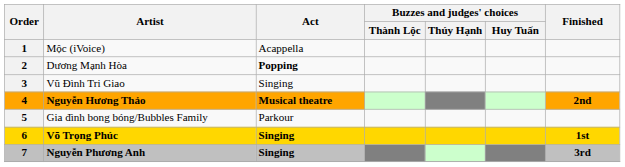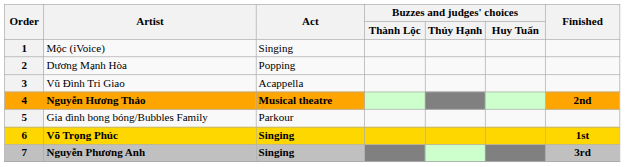 <table class="wikitable sortable">
 <tr>
 <th rowspan=2 width="50">Order</th>
 <th rowspan=2 width="300">Artist</th>
 <th rowspan=2 width="150">Act</th>
 <th colspan=3 width="240">Buzzes and judges' choices</th>
 <th rowspan=2 width="100">Finished</th>
 </tr>
 <tr>
 <th width=80>Thành Lộc</th>
 <th width=80>Thúy Hạnh</th>
 <th width=80>Huy Tuấn</th>
 </tr>
 <tr>
 <th>1</th>
 <td>Mộc (iVoice)</td>
-<td>Acappella</td>
+<td>Singing</td>
 <td></td>
 <td></td>
 <td></td>
 <td></td>
 </tr>
 <tr>
 <th>2</th>
 <td>Dương Mạnh Hòa</td>
-<td><strong>Popping</strong></td>
+<td>Popping</td>
 <td></td>
 <td></td>
 <td></td>
 <td></td>
 </tr>
 <tr>
 <th>3</th>
 <td>Vũ Đình Tri Giao</td>
-<td>Singing</td>
+<td>Acappella</td>
 <td></td>
 <td></td>
 <td></td>
 <td></td>
 </tr>
 <tr>
 <td align=center bgcolor=orange><strong>4</strong></td>
 <td bgcolor=orange><strong>Nguyễn Hương Thảo</strong></td>
 <td bgcolor=orange><strong>Musical theatre</strong></td>
 <td align=center bgcolor="#cfc"></td>
 <td align=center bgcolor=gray></td>
 <td align=center bgcolor="#cfc"></td>
 <td align=center bgcolor=orange><strong>2nd</strong></td>
 </tr>
 <tr>
 <th>5</th>
 <td>Gia đình bong bóng/Bubbles Family</td>
 <td>Parkour</td>
 <td></td>
 <td></td>
 <td></td>
 <td></td>
 </tr>
 <tr>
 <td align=center bgcolor=gold><strong>6</strong></td>
 <td bgcolor=gold><strong>Võ Trọng Phúc</strong></td>
 <td bgcolor=gold><strong>Singing</strong></td>
 <td align=center bgcolor=gold></td>
 <td align=center bgcolor=gold></td>
 <td align=center bgcolor=gold></td>
 <td align=center bgcolor=gold><strong>1st</strong></td>
 </tr>
 <tr>
 <td align=center bgcolor=silver><strong>7</strong></td>
 <td bgcolor=silver><strong>Nguyễn Phương Anh</strong></td>
 <td bgcolor=silver><strong>Singing</strong></td>
 <td align=center bgcolor=gray></td>
 <td align=center bgcolor="#cfc"></td>
 <td align=center bgcolor="gray"></td>
 <td align=center bgcolor=silver><strong>3rd</strong></td>
 </tr>
 <tr>
 </tr>
 </table>
